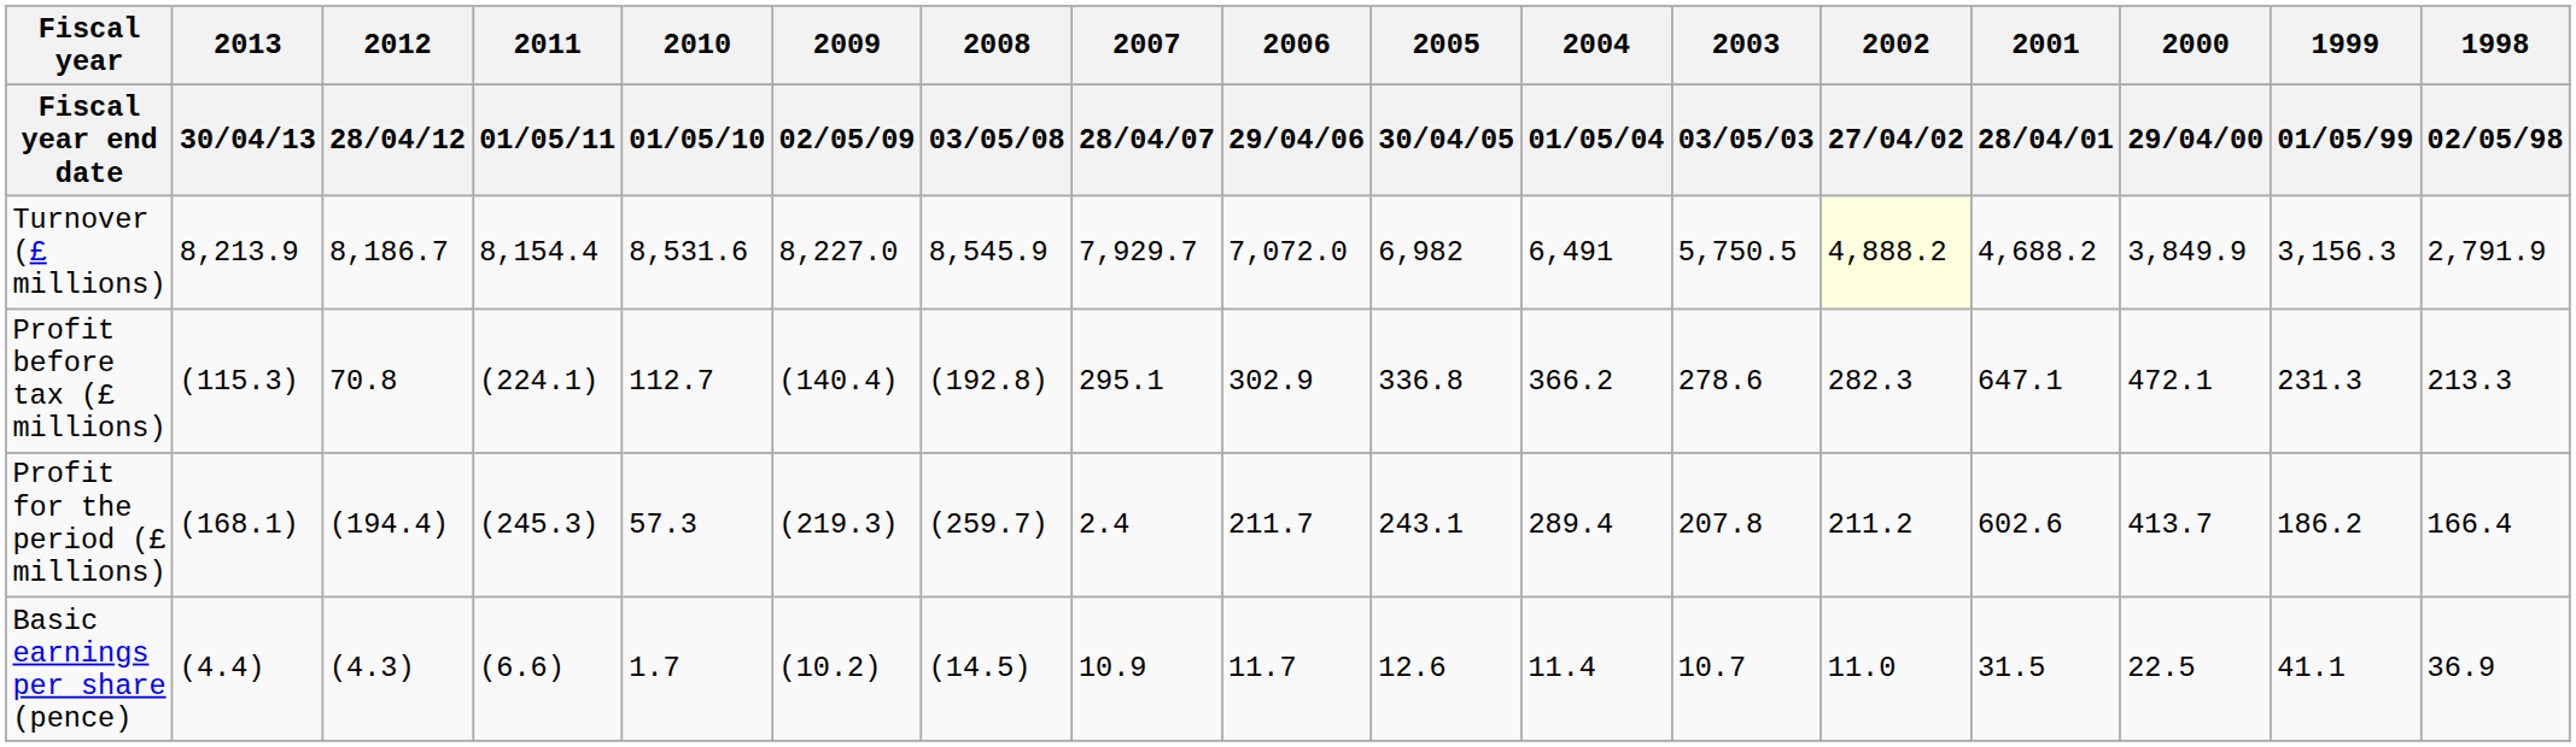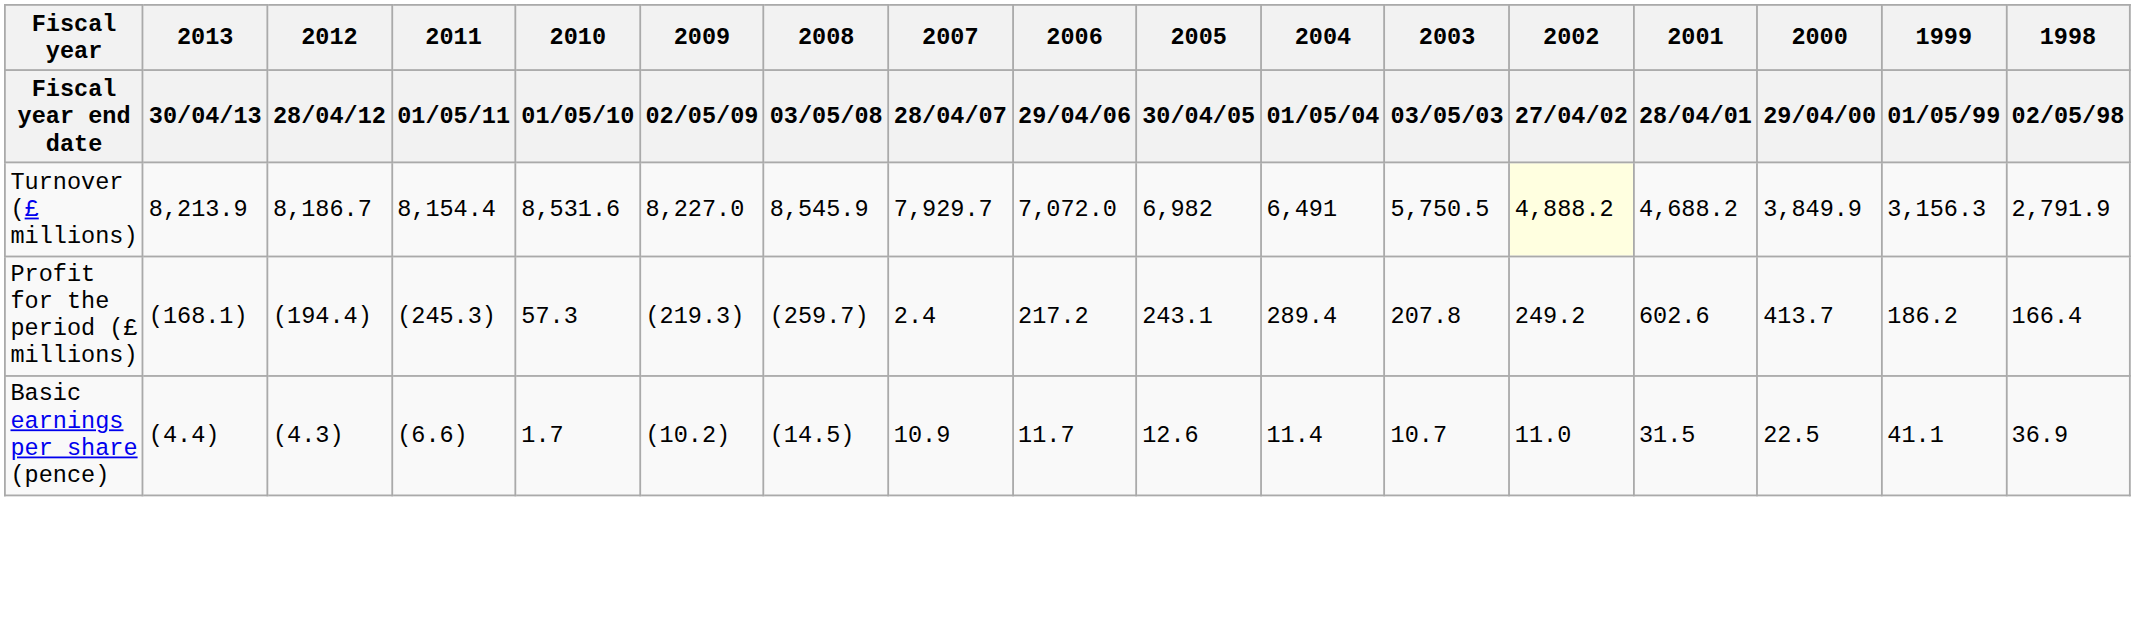 <table class="wikitable" style="border-collapse:collapse">
 <tr>
 <th>Fiscal year</th>
 <th>2013</th>
 <th>2012</th>
 <th>2011</th>
 <th>2010</th>
 <th>2009</th>
 <th>2008</th>
 <th>2007</th>
 <th>2006</th>
 <th>2005</th>
 <th>2004</th>
 <th>2003</th>
 <th>2002</th>
 <th>2001</th>
 <th>2000</th>
 <th>1999</th>
 <th>1998</th>
 </tr>
 <tr>
 <th>Fiscal year end date</th>
 <th>30/04/13</th>
 <th>28/04/12</th>
 <th>01/05/11</th>
 <th>01/05/10</th>
 <th>02/05/09</th>
 <th>03/05/08</th>
 <th>28/04/07</th>
 <th>29/04/06</th>
 <th>30/04/05</th>
 <th>01/05/04</th>
 <th>03/05/03</th>
 <th>27/04/02</th>
 <th>28/04/01</th>
 <th>29/04/00</th>
 <th>01/05/99</th>
 <th>02/05/98</th>
 </tr>
 <tr>
 <td>Turnover (<a href='#'>£</a> millions)</td>
 <td>8,213.9</td>
 <td>8,186.7</td>
 <td>8,154.4</td>
 <td>8,531.6</td>
 <td>8,227.0</td>
 <td>8,545.9</td>
 <td>7,929.7</td>
 <td>7,072.0</td>
 <td>6,982</td>
 <td>6,491</td>
 <td>5,750.5</td>
 <td style="background: lightyellow;">4,888.2</td>
 <td>4,688.2</td>
 <td>3,849.9</td>
 <td>3,156.3</td>
 <td>2,791.9</td>
 </tr>
 <tr>
-<td>Profit before tax (£ millions)</td>
-<td>(115.3)</td>
-<td>70.8</td>
-<td>(224.1)</td>
-<td>112.7</td>
-<td>(140.4)</td>
-<td>(192.8)</td>
-<td>295.1</td>
-<td>302.9</td>
-<td>336.8</td>
-<td>366.2</td>
-<td>278.6</td>
-<td>282.3</td>
-<td>647.1 </td>
-<td>472.1 </td>
-<td>231.3</td>
-<td>213.3</td>
-</tr>
-<tr>
 <td>Profit for the period (£ millions)</td>
 <td>(168.1)</td>
 <td>(194.4)</td>
 <td>(245.3)</td>
 <td>57.3</td>
 <td>(219.3)</td>
 <td>(259.7)</td>
 <td>2.4</td>
-<td>211.7</td>
+<td>217.2</td>
 <td>243.1</td>
 <td>289.4</td>
 <td>207.8</td>
-<td>211.2</td>
+<td>249.2</td>
 <td>602.6</td>
 <td>413.7</td>
 <td>186.2</td>
 <td>166.4</td>
 </tr>
 <tr>
 <td>Basic <a href='#'>earnings per share</a> (pence)</td>
 <td>(4.4)</td>
 <td>(4.3)</td>
 <td>(6.6)</td>
 <td>1.7</td>
 <td>(10.2)</td>
 <td>(14.5)</td>
 <td>10.9</td>
 <td>11.7</td>
 <td>12.6</td>
 <td>11.4</td>
 <td>10.7</td>
 <td>11.0</td>
 <td>31.5</td>
 <td>22.5</td>
 <td>41.1</td>
 <td>36.9</td>
 </tr>
 </table>
